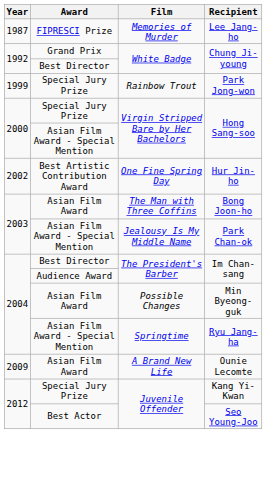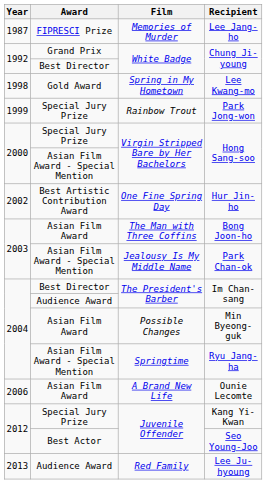 <table class="wikitable mw-collapsible mw-collapsed" style="text-align:center; width:60%;">
 <tr>
 <th>Year</th>
 <th>Award</th>
 <th>Film</th>
 <th>Recipient</th>
 </tr>
 <tr>
 <td>1987</td>
 <td><a href='#'>FIPRESCI</a> Prize</td>
 <td><em><a href='#'>Memories of Murder</a></em></td>
 <td><a href='#'>Lee Jang-ho</a></td>
 </tr>
 <tr>
 <td rowspan="2">1992</td>
 <td>Grand Prix</td>
 <td rowspan="2"><em><a href='#'>White Badge</a></em></td>
 <td rowspan="2"><a href='#'>Chung Ji-young</a></td>
 </tr>
 <tr>
 <td>Best Director</td>
+</tr>
+<tr>
+<td>1998</td>
+<td>Gold Award</td>
+<td><em><a href='#'>Spring in My Hometown</a></em></td>
+<td><a href='#'>Lee Kwang-mo</a></td>
 </tr>
 <tr>
 <td>1999</td>
 <td>Special Jury Prize</td>
 <td><em>Rainbow Trout</em></td>
 <td><a href='#'>Park Jong-won</a></td>
 </tr>
 <tr>
 <td rowspan="2">2000</td>
 <td>Special Jury Prize</td>
 <td rowspan="2"><em><a href='#'>Virgin Stripped Bare by Her Bachelors</a></em></td>
 <td rowspan="2"><a href='#'>Hong Sang-soo</a></td>
 </tr>
 <tr>
 <td>Asian Film Award - Special Mention</td>
 </tr>
 <tr>
 <td>2002</td>
 <td>Best Artistic Contribution Award</td>
 <td><em><a href='#'>One Fine Spring Day</a></em></td>
 <td><a href='#'>Hur Jin-ho</a></td>
 </tr>
 <tr>
 <td rowspan="2">2003</td>
 <td>Asian Film Award</td>
 <td><em><a href='#'>The Man with Three Coffins</a></em></td>
 <td><a href='#'>Bong Joon-ho</a></td>
 </tr>
 <tr>
 <td>Asian Film Award - Special Mention</td>
 <td><em><a href='#'>Jealousy Is My Middle Name</a></em></td>
 <td><a href='#'>Park Chan-ok</a></td>
 </tr>
 <tr>
 <td rowspan="4">2004</td>
 <td>Best Director</td>
 <td rowspan="2"><em><a href='#'>The President's Barber</a></em></td>
 <td rowspan="2">Im Chan-sang</td>
 </tr>
 <tr>
 <td>Audience Award</td>
 </tr>
 <tr>
 <td>Asian Film Award</td>
 <td><em>Possible Changes</em></td>
 <td>Min Byeong-guk</td>
 </tr>
 <tr>
 <td>Asian Film Award - Special Mention</td>
 <td><em><a href='#'>Springtime</a></em></td>
 <td><a href='#'>Ryu Jang-ha</a></td>
 </tr>
 <tr>
-<td>2009</td>
+<td>2006</td>
 <td>Asian Film Award</td>
 <td><em><a href='#'>A Brand New Life</a></em></td>
 <td>Ounie Lecomte</td>
 </tr>
 <tr>
 <td rowspan="2">2012</td>
 <td>Special Jury Prize</td>
 <td rowspan="2"><em><a href='#'>Juvenile Offender</a></em></td>
 <td>Kang Yi-Kwan</td>
 </tr>
 <tr>
 <td>Best Actor</td>
 <td><a href='#'>Seo Young-Joo</a></td>
 </tr>
+<tr>
+<td>2013</td>
+<td>Audience Award</td>
+<td><em><a href='#'>Red Family</a></em></td>
+<td><a href='#'>Lee Ju-hyoung</a></td>
+</tr>
 </table>
